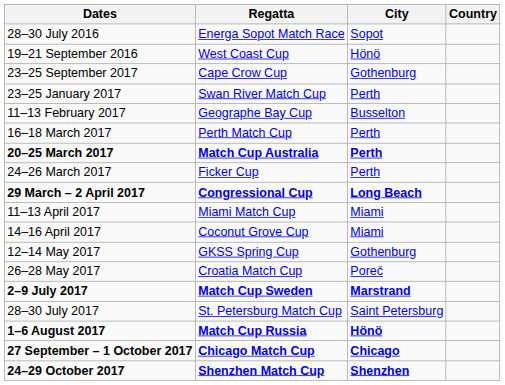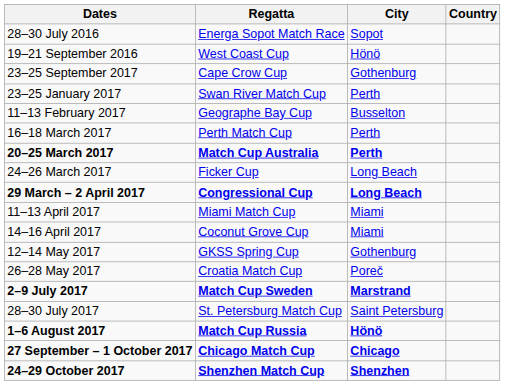 <table class="wikitable">
 <tr>
 <th>Dates</th>
 <th>Regatta</th>
 <th>City</th>
 <th>Country</th>
 </tr>
 <tr>
 <td>28–30 July 2016</td>
 <td><a href='#'>Energa Sopot Match Race</a></td>
 <td><a href='#'>Sopot</a></td>
 <td></td>
 </tr>
 <tr>
 <td>19–21 September 2016</td>
 <td><a href='#'>West Coast Cup</a></td>
 <td><a href='#'>Hönö</a></td>
 <td></td>
 </tr>
 <tr>
 <td>23–25 September 2017</td>
 <td><a href='#'>Cape Crow Cup</a></td>
 <td><a href='#'>Gothenburg</a></td>
 <td></td>
 </tr>
 <tr>
 <td>23–25 January 2017</td>
 <td><a href='#'>Swan River Match Cup</a></td>
 <td><a href='#'>Perth</a></td>
 <td></td>
 </tr>
 <tr>
 <td>11–13 February 2017</td>
 <td><a href='#'>Geographe Bay Cup</a></td>
 <td><a href='#'>Busselton</a></td>
 <td></td>
 </tr>
 <tr>
 <td>16–18 March 2017</td>
 <td><a href='#'>Perth Match Cup</a></td>
 <td><a href='#'>Perth</a></td>
 <td></td>
 </tr>
 <tr style="font-weight: bold;">
 <td>20–25 March 2017</td>
 <td><a href='#'>Match Cup Australia</a></td>
 <td><a href='#'>Perth</a></td>
 <td></td>
 </tr>
 <tr>
 <td>24–26 March 2017</td>
 <td><a href='#'>Ficker Cup</a></td>
-<td><a href='#'>Perth</a></td>
+<td><a href='#'>Long Beach</a></td>
 <td></td>
 </tr>
 <tr style="font-weight: bold;">
 <td>29 March – 2 April 2017</td>
 <td><a href='#'>Congressional Cup</a></td>
 <td><a href='#'>Long Beach</a></td>
 <td></td>
 </tr>
 <tr>
 <td>11–13 April 2017</td>
 <td><a href='#'>Miami Match Cup</a></td>
 <td><a href='#'>Miami</a></td>
 <td></td>
 </tr>
 <tr>
 <td>14–16 April 2017</td>
 <td><a href='#'>Coconut Grove Cup</a></td>
 <td><a href='#'>Miami</a></td>
 <td></td>
 </tr>
 <tr>
 <td>12–14 May 2017</td>
 <td><a href='#'>GKSS Spring Cup</a></td>
 <td><a href='#'>Gothenburg</a></td>
 <td></td>
 </tr>
 <tr>
 <td>26–28 May 2017</td>
 <td><a href='#'>Croatia Match Cup</a></td>
 <td><a href='#'>Poreč</a></td>
 <td></td>
 </tr>
 <tr style="font-weight: bold;">
 <td>2–9 July 2017</td>
 <td><a href='#'>Match Cup Sweden</a></td>
 <td><a href='#'>Marstrand</a></td>
 <td></td>
 </tr>
 <tr>
 <td>28–30 July 2017</td>
 <td><a href='#'>St. Petersburg Match Cup</a></td>
 <td><a href='#'>Saint Petersburg</a></td>
 <td></td>
 </tr>
 <tr style="font-weight: bold;">
 <td>1–6 August 2017</td>
 <td><a href='#'>Match Cup Russia</a></td>
 <td><a href='#'>Hönö</a></td>
 <td></td>
 </tr>
 <tr style="font-weight: bold;">
 <td>27 September – 1 October 2017</td>
 <td><a href='#'>Chicago Match Cup</a></td>
 <td><a href='#'>Chicago</a></td>
 <td></td>
 </tr>
 <tr style="font-weight: bold;">
 <td>24–29 October 2017</td>
 <td><a href='#'>Shenzhen Match Cup</a></td>
 <td><a href='#'>Shenzhen</a></td>
 <td></td>
 </tr>
 </table>
